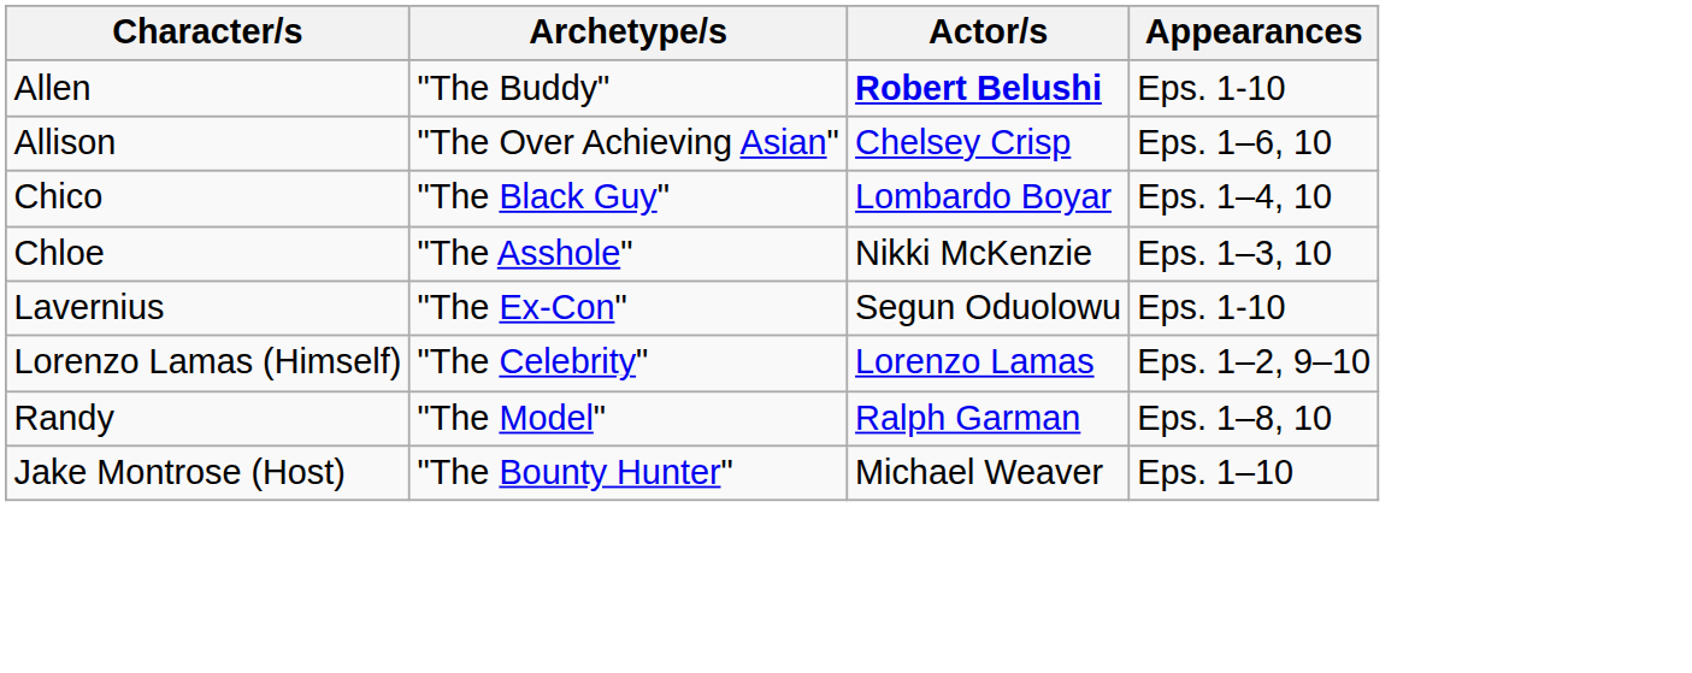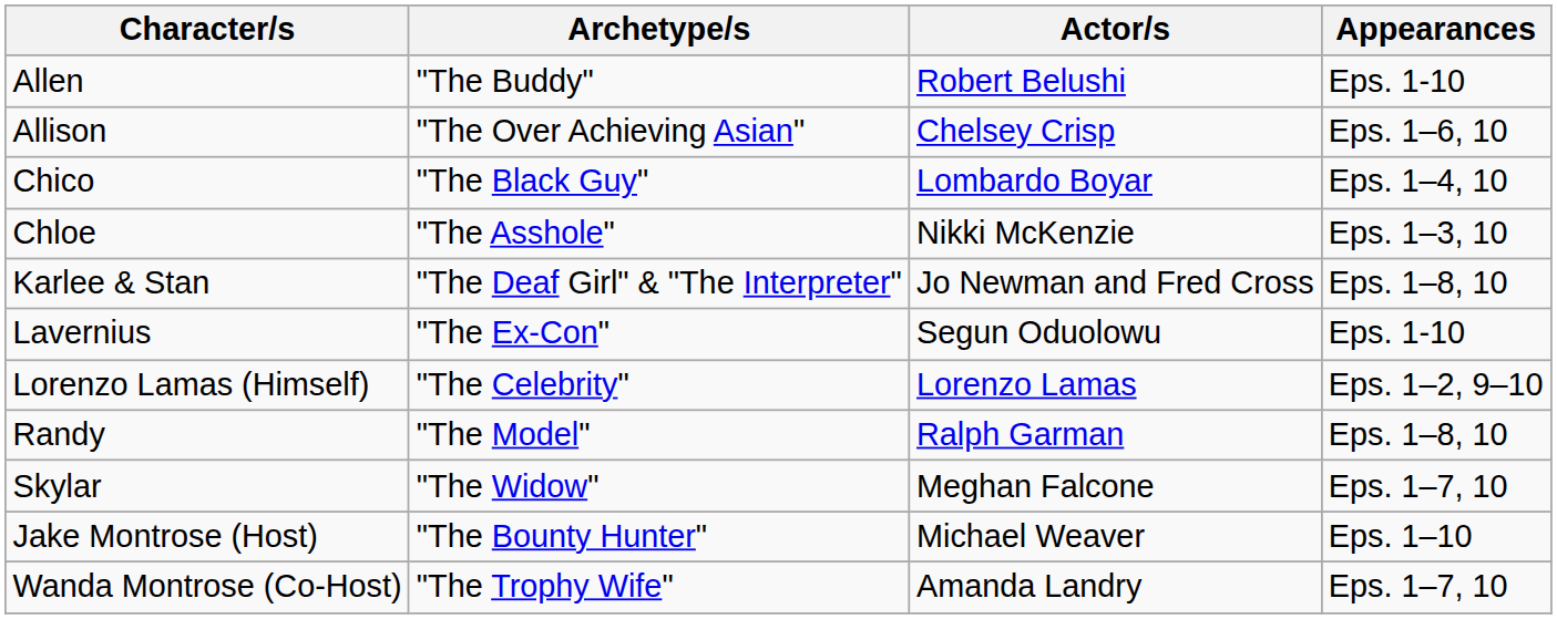 <table class="wikitable sortable">
 <tr>
 <th scope="col">Character/s</th>
 <th scope="col">Archetype/s</th>
 <th scope="col">Actor/s</th>
 <th scope="col">Appearances</th>
 </tr>
 <tr>
 <td>Allen</td>
 <td>"The Buddy"</td>
-<td><strong><a href='#'>Robert Belushi</a></strong></td>
+<td><a href='#'>Robert Belushi</a></td>
 <td>Eps. 1-10</td>
 </tr>
 <tr>
 <td>Allison</td>
 <td>"The Over Achieving <a href='#'>Asian</a>"</td>
 <td><a href='#'>Chelsey Crisp</a></td>
 <td>Eps. 1–6, 10</td>
 </tr>
 <tr>
 <td>Chico</td>
 <td>"The <a href='#'>Black Guy</a>"</td>
 <td><a href='#'>Lombardo Boyar</a></td>
 <td>Eps. 1–4, 10</td>
 </tr>
 <tr>
 <td>Chloe</td>
 <td>"The <a href='#'>Asshole</a>"</td>
 <td>Nikki McKenzie</td>
 <td>Eps. 1–3, 10</td>
 </tr>
 <tr>
+<td>Karlee & Stan</td>
+<td>"The <a href='#'>Deaf</a> Girl" & "The <a href='#'>Interpreter</a>"</td>
+<td>Jo Newman and Fred Cross</td>
+<td>Eps. 1–8, 10</td>
+</tr>
+<tr>
 <td>Lavernius</td>
 <td>"The <a href='#'>Ex-Con</a>"</td>
 <td>Segun Oduolowu</td>
 <td>Eps. 1-10</td>
 </tr>
 <tr>
 <td>Lorenzo Lamas (Himself)</td>
 <td>"The <a href='#'>Celebrity</a>"</td>
 <td><a href='#'>Lorenzo Lamas</a></td>
 <td>Eps. 1–2, 9–10</td>
 </tr>
 <tr>
 <td>Randy</td>
 <td>"The <a href='#'>Model</a>"</td>
 <td><a href='#'>Ralph Garman</a></td>
 <td>Eps. 1–8, 10</td>
 </tr>
 <tr>
+<td>Skylar</td>
+<td>"The <a href='#'>Widow</a>"</td>
+<td>Meghan Falcone</td>
+<td>Eps. 1–7, 10</td>
+</tr>
+<tr>
 <td>Jake Montrose (Host)</td>
 <td>"The <a href='#'>Bounty Hunter</a>"</td>
 <td>Michael Weaver</td>
 <td>Eps. 1–10</td>
 </tr>
+<tr>
+<td>Wanda Montrose (Co-Host)</td>
+<td>"The <a href='#'>Trophy Wife</a>"</td>
+<td>Amanda Landry</td>
+<td>Eps. 1–7, 10</td>
+</tr>
 </table>
